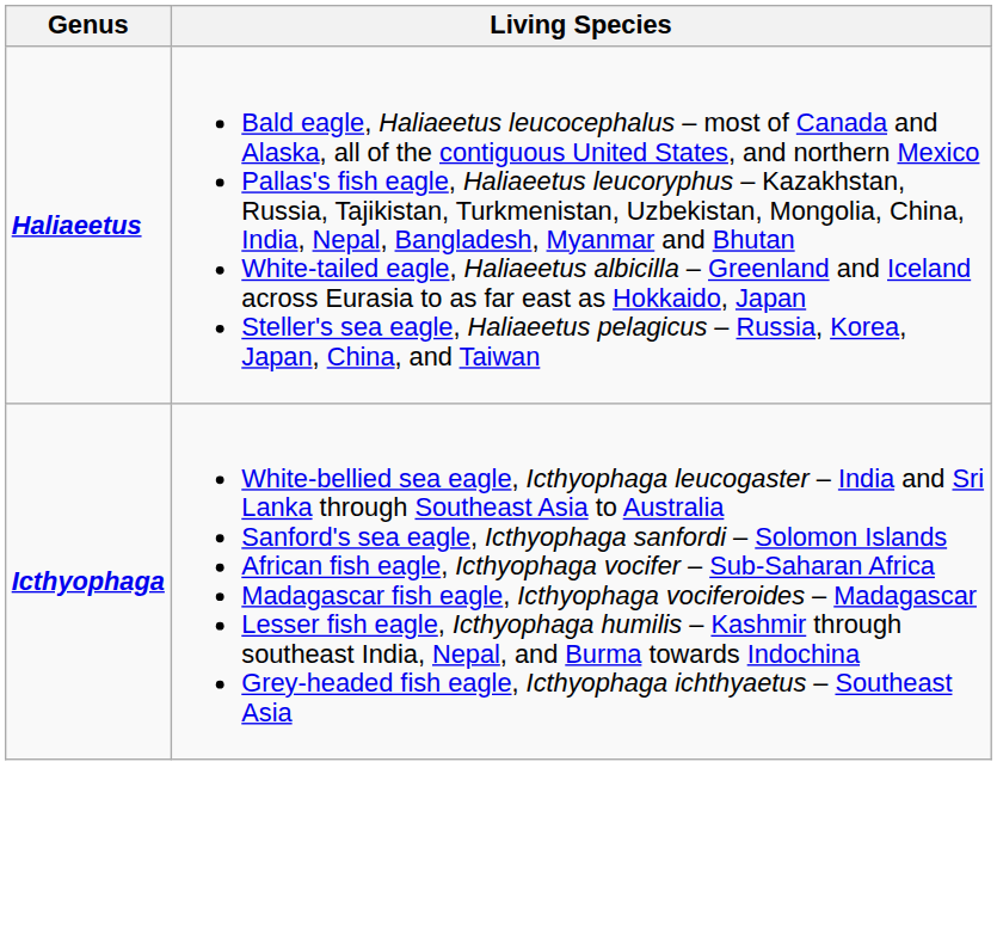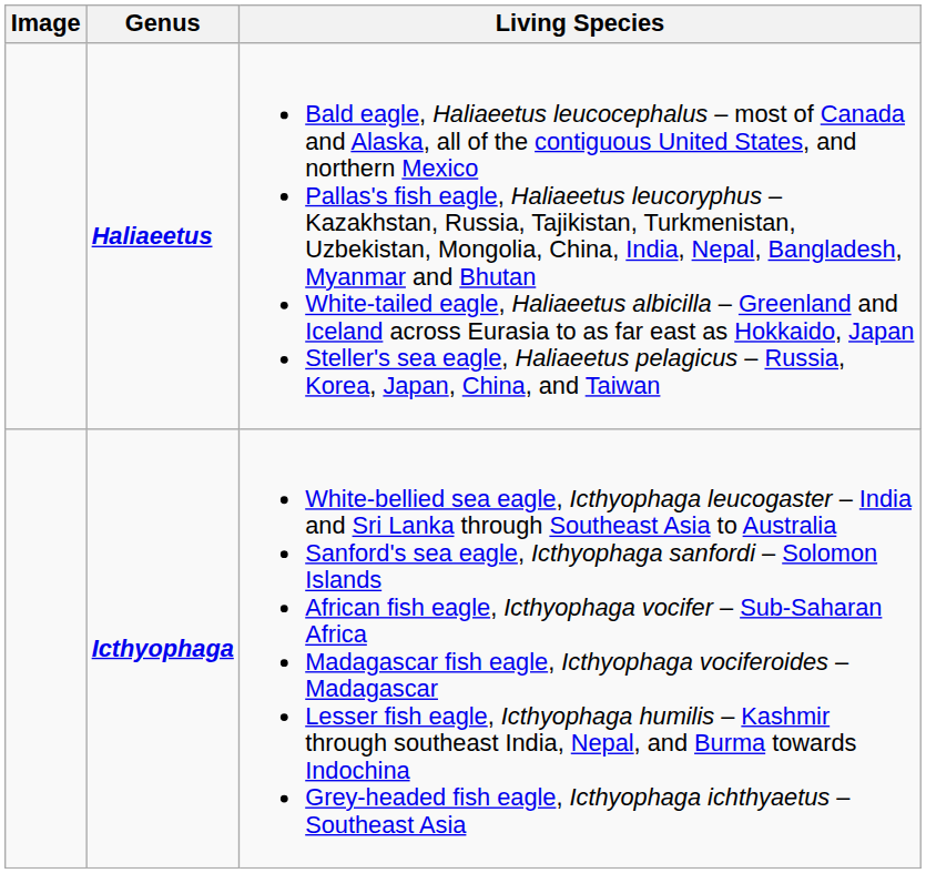 <table class="wikitable">
 <tr>
+<th>Image</th>
 <th>Genus</th>
 <th>Living Species</th>
 </tr>
 <tr>
+<td></td>
 <td><strong><em><a href='#'>Haliaeetus</a></em></strong> </td>
 <td><br><ul><li><a href='#'>Bald eagle</a>, <em>Haliaeetus leucocephalus</em> – most of <a href='#'>Canada</a> and <a href='#'>Alaska</a>, all of the <a href='#'>contiguous United States</a>, and northern <a href='#'>Mexico</a></li><li><a href='#'>Pallas's fish eagle</a>, <em>Haliaeetus leucoryphus</em> – Kazakhstan, Russia, Tajikistan, Turkmenistan, Uzbekistan, Mongolia, China, <a href='#'>India</a>, <a href='#'>Nepal</a>, <a href='#'>Bangladesh</a>, <a href='#'>Myanmar</a> and <a href='#'>Bhutan</a></li><li><a href='#'>White-tailed eagle</a>, <em>Haliaeetus albicilla</em> – <a href='#'>Greenland</a> and <a href='#'>Iceland</a> across Eurasia to as far east as <a href='#'>Hokkaido</a>, <a href='#'>Japan</a></li><li><a href='#'>Steller's sea eagle</a>, <em>Haliaeetus pelagicus</em> – <a href='#'>Russia</a>, <a href='#'>Korea</a>, <a href='#'>Japan</a>, <a href='#'>China</a>, and <a href='#'>Taiwan</a></li></ul></td>
 </tr>
 <tr>
+<td></td>
 <td><strong><em><a href='#'>Icthyophaga</a></em></strong> </td>
 <td><br><ul><li><a href='#'>White-bellied sea eagle</a>, <em>Icthyophaga leucogaster</em> – <a href='#'>India</a> and <a href='#'>Sri Lanka</a> through <a href='#'>Southeast Asia</a> to <a href='#'>Australia</a></li><li><a href='#'>Sanford's sea eagle</a>, <em>Icthyophaga sanfordi</em> – <a href='#'>Solomon Islands</a></li><li><a href='#'>African fish eagle</a>, <em>Icthyophaga vocifer</em> – <a href='#'>Sub-Saharan Africa</a></li><li><a href='#'>Madagascar fish eagle</a>, <em>Icthyophaga vociferoides</em> – <a href='#'>Madagascar</a></li><li><a href='#'>Lesser fish eagle</a>, <em>Icthyophaga humilis</em> – <a href='#'>Kashmir</a> through southeast India, <a href='#'>Nepal</a>, and <a href='#'>Burma</a> towards <a href='#'>Indochina</a></li><li><a href='#'>Grey-headed fish eagle</a>, <em>Icthyophaga ichthyaetus</em> – <a href='#'>Southeast Asia</a></li></ul></td>
 </tr>
 </table>
